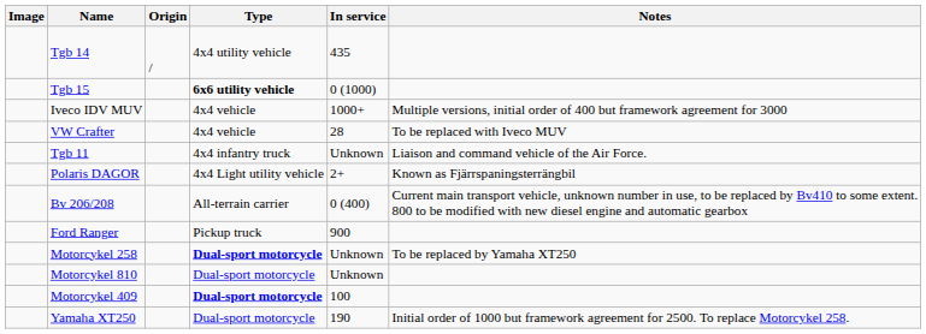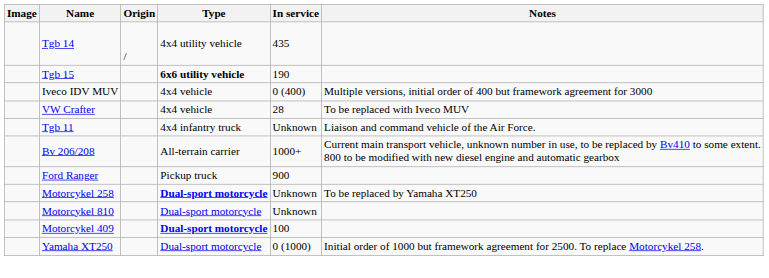 <table class="wikitable">
 <tr>
 <th>Image</th>
 <th>Name</th>
 <th>Origin</th>
 <th>Type</th>
 <th>In service</th>
 <th>Notes</th>
 </tr>
 <tr>
 <td></td>
 <td><a href='#'>Tgb 14</a></td>
 <td><br><br>/ </td>
 <td>4x4 utility vehicle</td>
 <td>435</td>
 <td></td>
 </tr>
 <tr>
 <td></td>
 <td><a href='#'>Tgb 15</a></td>
 <td></td>
 <td><strong>6x6 utility vehicle</strong></td>
-<td>0 (1000)</td>
+<td>190</td>
 <td></td>
 </tr>
 <tr>
 <td></td>
 <td>Iveco IDV MUV</td>
 <td></td>
 <td>4x4 vehicle</td>
-<td>1000+</td>
+<td>0 (400)</td>
 <td>Multiple versions, initial order of 400 but framework agreement for 3000</td>
 </tr>
 <tr>
 <td></td>
 <td><a href='#'>VW Crafter</a></td>
 <td></td>
 <td>4x4 vehicle</td>
 <td>28</td>
 <td>To be replaced with Iveco MUV</td>
 </tr>
 <tr>
 <td></td>
 <td><a href='#'>Tgb 11</a></td>
 <td></td>
 <td>4x4 infantry truck</td>
 <td>Unknown</td>
 <td>Liaison and command vehicle of the Air Force.</td>
 </tr>
 <tr>
 <td></td>
-<td><a href='#'>Polaris DAGOR</a></td>
-<td></td>
-<td>4x4 Light utility vehicle</td>
-<td>2+</td>
-<td>Known as Fjärrspaningsterrängbil</td>
-</tr>
-<tr>
-<td></td>
 <td><a href='#'>Bv 206/208</a></td>
 <td></td>
 <td>All-terrain carrier</td>
-<td>0 (400)</td>
+<td>1000+</td>
 <td>Current main transport vehicle, unknown number in use, to be replaced by <a href='#'>Bv410</a> to some extent.<br>800 to be modified with new diesel engine and automatic gearbox</td>
 </tr>
 <tr>
 <td></td>
 <td><a href='#'>Ford Ranger</a></td>
 <td></td>
 <td>Pickup truck</td>
 <td>900</td>
 <td></td>
 </tr>
 <tr>
 <td></td>
 <td><a href='#'>Motorcykel 258</a></td>
 <td><br></td>
 <td><strong><a href='#'>Dual-sport motorcycle</a></strong></td>
 <td>Unknown</td>
 <td>To be replaced by Yamaha XT250</td>
 </tr>
 <tr>
 <td></td>
 <td><a href='#'>Motorcykel 810</a></td>
 <td></td>
 <td><a href='#'>Dual-sport motorcycle</a></td>
 <td>Unknown</td>
 <td></td>
 </tr>
 <tr>
 <td></td>
 <td><a href='#'>Motorcykel 409</a></td>
 <td></td>
 <td><strong><a href='#'>Dual-sport motorcycle</a></strong></td>
 <td>100</td>
 <td></td>
 </tr>
 <tr>
 <td></td>
 <td><a href='#'>Yamaha XT250</a></td>
 <td></td>
 <td><a href='#'>Dual-sport motorcycle</a></td>
-<td>190</td>
+<td>0 (1000)</td>
 <td>Initial order of 1000 but framework agreement for 2500. To replace <a href='#'>Motorcykel 258</a>.</td>
 </tr>
 </table>
